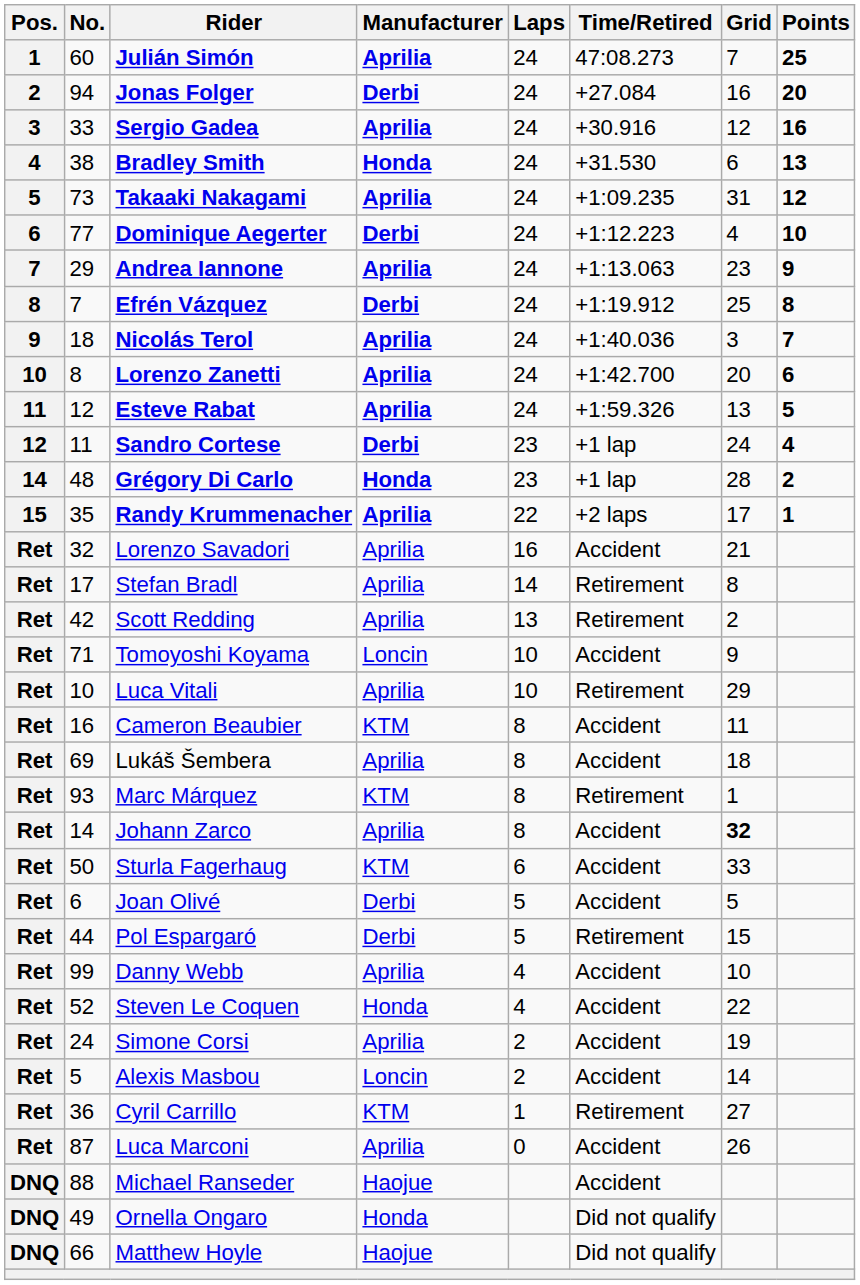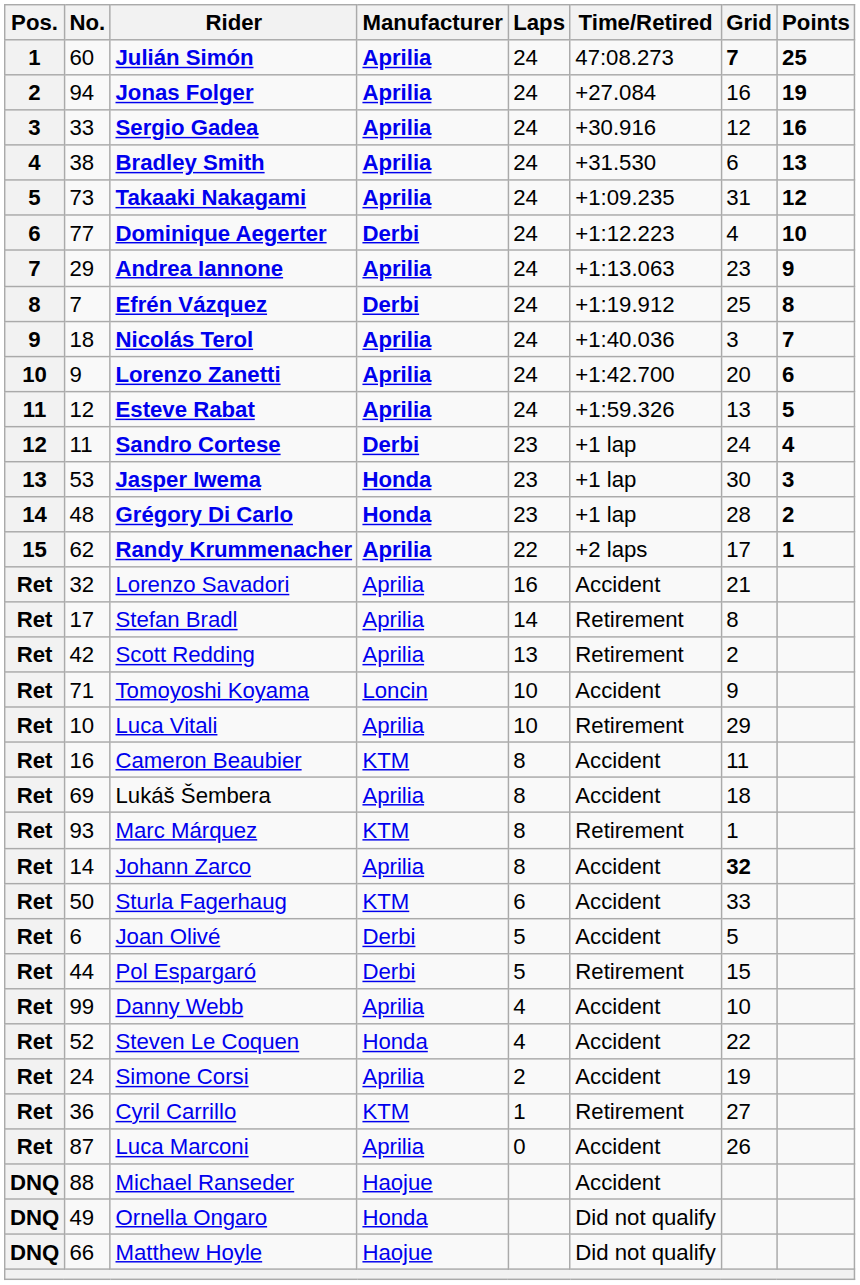 <table class="wikitable" style="font-size: 95%;">
 <tr>
 <th>Pos.</th>
 <th>No.</th>
 <th>Rider</th>
 <th>Manufacturer</th>
 <th>Laps</th>
 <th>Time/Retired</th>
 <th>Grid</th>
 <th>Points</th>
 </tr>
 <tr>
 <th>1</th>
 <td>60</td>
 <td> <strong><a href='#'>Julián Simón</a></strong></td>
 <td><strong><a href='#'>Aprilia</a></strong></td>
 <td>24</td>
 <td>47:08.273</td>
-<td>7</td>
+<td><strong>7</strong></td>
 <td><strong>25</strong></td>
 </tr>
 <tr>
 <th>2</th>
 <td>94</td>
 <td> <strong><a href='#'>Jonas Folger</a></strong></td>
-<td><strong><a href='#'>Derbi</a></strong></td>
+<td><strong><a href='#'>Aprilia</a></strong></td>
 <td>24</td>
 <td>+27.084</td>
 <td>16</td>
-<td><strong>20</strong></td>
+<td><strong>19</strong></td>
 </tr>
 <tr>
 <th>3</th>
 <td>33</td>
 <td> <strong><a href='#'>Sergio Gadea</a></strong></td>
 <td><strong><a href='#'>Aprilia</a></strong></td>
 <td>24</td>
 <td>+30.916</td>
 <td>12</td>
 <td><strong>16</strong></td>
 </tr>
 <tr>
 <th>4</th>
 <td>38</td>
 <td> <strong><a href='#'>Bradley Smith</a></strong></td>
-<td><strong><a href='#'>Honda</a></strong></td>
+<td><strong><a href='#'>Aprilia</a></strong></td>
 <td>24</td>
 <td>+31.530</td>
 <td>6</td>
 <td><strong>13</strong></td>
 </tr>
 <tr>
 <th>5</th>
 <td>73</td>
 <td> <strong><a href='#'>Takaaki Nakagami</a></strong></td>
 <td><strong><a href='#'>Aprilia</a></strong></td>
 <td>24</td>
 <td>+1:09.235</td>
 <td>31</td>
 <td><strong>12</strong></td>
 </tr>
 <tr>
 <th>6</th>
 <td>77</td>
 <td> <strong><a href='#'>Dominique Aegerter</a></strong></td>
 <td><strong><a href='#'>Derbi</a></strong></td>
 <td>24</td>
 <td>+1:12.223</td>
 <td>4</td>
 <td><strong>10</strong></td>
 </tr>
 <tr>
 <th>7</th>
 <td>29</td>
 <td> <strong><a href='#'>Andrea Iannone</a></strong></td>
 <td><strong><a href='#'>Aprilia</a></strong></td>
 <td>24</td>
 <td>+1:13.063</td>
 <td>23</td>
 <td><strong>9</strong></td>
 </tr>
 <tr>
 <th>8</th>
 <td>7</td>
 <td> <strong><a href='#'>Efrén Vázquez</a></strong></td>
 <td><strong><a href='#'>Derbi</a></strong></td>
 <td>24</td>
 <td>+1:19.912</td>
 <td>25</td>
 <td><strong>8</strong></td>
 </tr>
 <tr>
 <th>9</th>
 <td>18</td>
 <td> <strong><a href='#'>Nicolás Terol</a></strong></td>
 <td><strong><a href='#'>Aprilia</a></strong></td>
 <td>24</td>
 <td>+1:40.036</td>
 <td>3</td>
 <td><strong>7</strong></td>
 </tr>
 <tr>
 <th>10</th>
-<td>8</td>
+<td>9</td>
 <td> <strong><a href='#'>Lorenzo Zanetti</a></strong></td>
 <td><strong><a href='#'>Aprilia</a></strong></td>
 <td>24</td>
 <td>+1:42.700</td>
 <td>20</td>
 <td><strong>6</strong></td>
 </tr>
 <tr>
 <th>11</th>
 <td>12</td>
 <td> <strong><a href='#'>Esteve Rabat</a></strong></td>
 <td><strong><a href='#'>Aprilia</a></strong></td>
 <td>24</td>
 <td>+1:59.326</td>
 <td>13</td>
 <td><strong>5</strong></td>
 </tr>
 <tr>
 <th>12</th>
 <td>11</td>
 <td> <strong><a href='#'>Sandro Cortese</a></strong></td>
 <td><strong><a href='#'>Derbi</a></strong></td>
 <td>23</td>
 <td>+1 lap</td>
 <td>24</td>
 <td><strong>4</strong></td>
 </tr>
 <tr>
+<th>13</th>
+<td>53</td>
+<td> <strong><a href='#'>Jasper Iwema</a></strong></td>
+<td><strong><a href='#'>Honda</a></strong></td>
+<td>23</td>
+<td>+1 lap</td>
+<td>30</td>
+<td><strong>3</strong></td>
+</tr>
+<tr>
 <th>14</th>
 <td>48</td>
 <td> <strong><a href='#'>Grégory Di Carlo</a></strong></td>
 <td><strong><a href='#'>Honda</a></strong></td>
 <td>23</td>
 <td>+1 lap</td>
 <td>28</td>
 <td><strong>2</strong></td>
 </tr>
 <tr>
 <th>15</th>
-<td>35</td>
+<td>62</td>
 <td> <strong><a href='#'>Randy Krummenacher</a></strong></td>
 <td><strong><a href='#'>Aprilia</a></strong></td>
 <td>22</td>
 <td>+2 laps</td>
 <td>17</td>
 <td><strong>1</strong></td>
 </tr>
 <tr>
 <th>Ret</th>
 <td>32</td>
 <td> <a href='#'>Lorenzo Savadori</a></td>
 <td><a href='#'>Aprilia</a></td>
 <td>16</td>
 <td>Accident</td>
 <td>21</td>
 <td></td>
 </tr>
 <tr>
 <th>Ret</th>
 <td>17</td>
 <td> <a href='#'>Stefan Bradl</a></td>
 <td><a href='#'>Aprilia</a></td>
 <td>14</td>
 <td>Retirement</td>
 <td>8</td>
 <td></td>
 </tr>
 <tr>
 <th>Ret</th>
 <td>42</td>
 <td> <a href='#'>Scott Redding</a></td>
 <td><a href='#'>Aprilia</a></td>
 <td>13</td>
 <td>Retirement</td>
 <td>2</td>
 <td></td>
 </tr>
 <tr>
 <th>Ret</th>
 <td>71</td>
 <td> <a href='#'>Tomoyoshi Koyama</a></td>
 <td><a href='#'>Loncin</a></td>
 <td>10</td>
 <td>Accident</td>
 <td>9</td>
 <td></td>
 </tr>
 <tr>
 <th>Ret</th>
 <td>10</td>
 <td> <a href='#'>Luca Vitali</a></td>
 <td><a href='#'>Aprilia</a></td>
 <td>10</td>
 <td>Retirement</td>
 <td>29</td>
 <td></td>
 </tr>
 <tr>
 <th>Ret</th>
 <td>16</td>
 <td> <a href='#'>Cameron Beaubier</a></td>
 <td><a href='#'>KTM</a></td>
 <td>8</td>
 <td>Accident</td>
 <td>11</td>
 <td></td>
 </tr>
 <tr>
 <th>Ret</th>
 <td>69</td>
 <td> Lukáš Šembera</td>
 <td><a href='#'>Aprilia</a></td>
 <td>8</td>
 <td>Accident</td>
 <td>18</td>
 <td></td>
 </tr>
 <tr>
 <th>Ret</th>
 <td>93</td>
 <td> <a href='#'>Marc Márquez</a></td>
 <td><a href='#'>KTM</a></td>
 <td>8</td>
 <td>Retirement</td>
 <td>1</td>
 <td></td>
 </tr>
 <tr>
 <th>Ret</th>
 <td>14</td>
 <td> <a href='#'>Johann Zarco</a></td>
 <td><a href='#'>Aprilia</a></td>
 <td>8</td>
 <td>Accident</td>
 <td><strong>32</strong></td>
 <td></td>
 </tr>
 <tr>
 <th>Ret</th>
 <td>50</td>
 <td> <a href='#'>Sturla Fagerhaug</a></td>
 <td><a href='#'>KTM</a></td>
 <td>6</td>
 <td>Accident</td>
 <td>33</td>
 <td></td>
 </tr>
 <tr>
 <th>Ret</th>
 <td>6</td>
 <td> <a href='#'>Joan Olivé</a></td>
 <td><a href='#'>Derbi</a></td>
 <td>5</td>
 <td>Accident</td>
 <td>5</td>
 <td></td>
 </tr>
 <tr>
 <th>Ret</th>
 <td>44</td>
 <td> <a href='#'>Pol Espargaró</a></td>
 <td><a href='#'>Derbi</a></td>
 <td>5</td>
 <td>Retirement</td>
 <td>15</td>
 <td></td>
 </tr>
 <tr>
 <th>Ret</th>
 <td>99</td>
 <td> <a href='#'>Danny Webb</a></td>
 <td><a href='#'>Aprilia</a></td>
 <td>4</td>
 <td>Accident</td>
 <td>10</td>
 <td></td>
 </tr>
 <tr>
 <th>Ret</th>
 <td>52</td>
 <td> <a href='#'>Steven Le Coquen</a></td>
 <td><a href='#'>Honda</a></td>
 <td>4</td>
 <td>Accident</td>
 <td>22</td>
 <td></td>
 </tr>
 <tr>
 <th>Ret</th>
 <td>24</td>
 <td> <a href='#'>Simone Corsi</a></td>
 <td><a href='#'>Aprilia</a></td>
 <td>2</td>
 <td>Accident</td>
 <td>19</td>
 <td></td>
 </tr>
 <tr>
 <th>Ret</th>
-<td>5</td>
-<td> <a href='#'>Alexis Masbou</a></td>
-<td><a href='#'>Loncin</a></td>
-<td>2</td>
-<td>Accident</td>
-<td>14</td>
-<td></td>
-</tr>
-<tr>
-<th>Ret</th>
 <td>36</td>
 <td> <a href='#'>Cyril Carrillo</a></td>
 <td><a href='#'>KTM</a></td>
 <td>1</td>
 <td>Retirement</td>
 <td>27</td>
 <td></td>
 </tr>
 <tr>
 <th>Ret</th>
 <td>87</td>
 <td> <a href='#'>Luca Marconi</a></td>
 <td><a href='#'>Aprilia</a></td>
 <td>0</td>
 <td>Accident</td>
 <td>26</td>
 <td></td>
 </tr>
 <tr>
 <th>DNQ</th>
 <td>88</td>
 <td> <a href='#'>Michael Ranseder</a></td>
 <td><a href='#'>Haojue</a></td>
 <td></td>
 <td>Accident</td>
 <td></td>
 <td></td>
 </tr>
 <tr>
 <th>DNQ</th>
 <td>49</td>
 <td> <a href='#'>Ornella Ongaro</a></td>
 <td><a href='#'>Honda</a></td>
 <td></td>
 <td>Did not qualify</td>
 <td></td>
 <td></td>
 </tr>
 <tr>
 <th>DNQ</th>
 <td>66</td>
 <td> <a href='#'>Matthew Hoyle</a></td>
 <td><a href='#'>Haojue</a></td>
 <td></td>
 <td>Did not qualify</td>
 <td></td>
 <td></td>
 </tr>
 <tr>
 <th colspan=8></th>
 </tr>
 </table>
